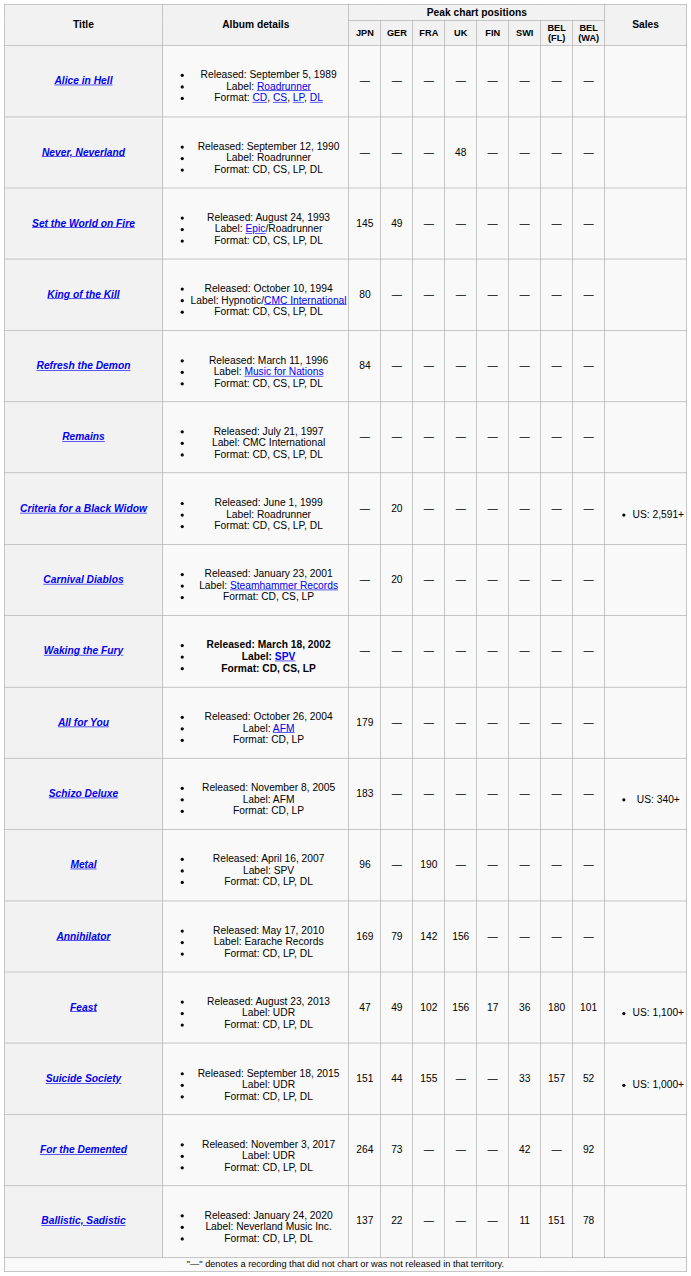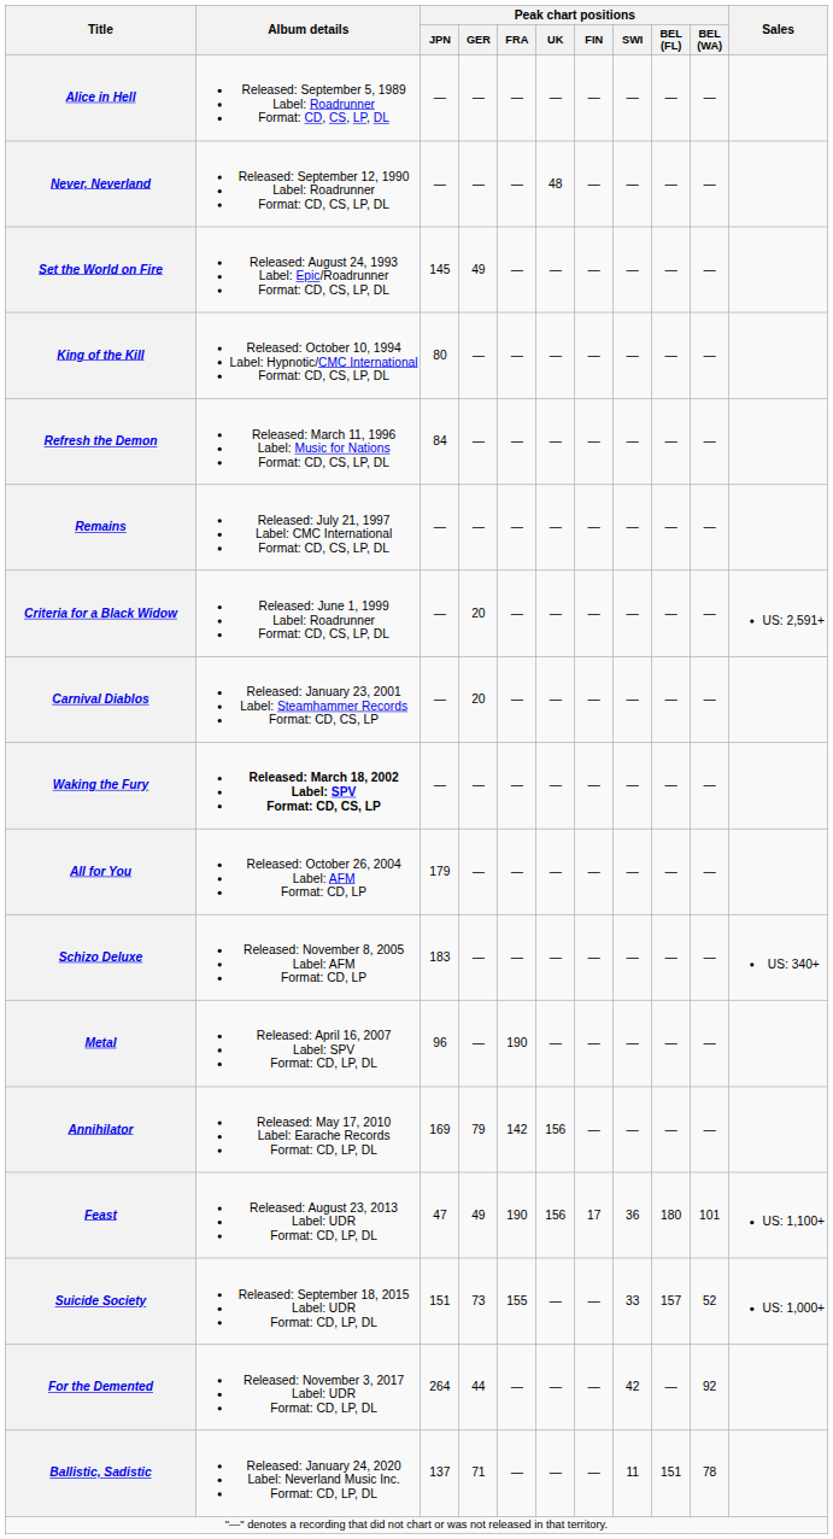 <table class="wikitable plainrowheaders" style="text-align:center;">
 <tr>
 <th scope="col" rowspan="2" style="width:15em;">Title</th>
 <th scope="col" rowspan="2">Album details</th>
 <th scope="col" colspan="8">Peak chart positions</th>
 <th scope="col" rowspan="2">Sales</th>
 </tr>
 <tr>
 <th scope="col" style="width:3em;font-size:90%;">JPN<br></th>
 <th scope="col" style="width:3em;font-size:90%;">GER<br></th>
 <th scope="col" style="width:3em;font-size:90%;">FRA<br></th>
 <th scope="col" style="width:3em;font-size:90%;">UK<br></th>
 <th scope="col" style="width:3em;font-size:90%;">FIN<br></th>
 <th scope="col" style="width:3em;font-size:90%;">SWI<br></th>
 <th scope="col" style="width:3em;font-size:90%;">BEL (FL)<br></th>
 <th scope="col" style="width:3em;font-size:90%;">BEL (WA)<br></th>
 </tr>
 <tr>
 <th scope="row"><em><a href='#'>Alice in Hell</a></em></th>
 <td><br><ul><li>Released: September 5, 1989</li><li>Label: <a href='#'>Roadrunner</a></li><li>Format: <a href='#'>CD</a>, <a href='#'>CS</a>, <a href='#'>LP</a>, <a href='#'>DL</a></li></ul></td>
 <td>—</td>
 <td>—</td>
 <td>—</td>
 <td>—</td>
 <td>—</td>
 <td>—</td>
 <td>—</td>
 <td>—</td>
 <td></td>
 </tr>
 <tr>
 <th scope="row"><em><a href='#'>Never, Neverland</a></em></th>
 <td><br><ul><li>Released: September 12, 1990</li><li>Label: Roadrunner</li><li>Format: CD, CS, LP, DL</li></ul></td>
 <td>—</td>
 <td>—</td>
 <td>—</td>
 <td>48</td>
 <td>—</td>
 <td>—</td>
 <td>—</td>
 <td>—</td>
 <td></td>
 </tr>
 <tr>
 <th scope="row"><em><a href='#'>Set the World on Fire</a></em></th>
 <td><br><ul><li>Released: August 24, 1993</li><li>Label: <a href='#'>Epic</a>/Roadrunner</li><li>Format: CD, CS, LP, DL</li></ul></td>
 <td>145</td>
 <td>49</td>
 <td>—</td>
 <td>—</td>
 <td>—</td>
 <td>—</td>
 <td>—</td>
 <td>—</td>
 <td></td>
 </tr>
 <tr>
 <th scope="row"><em><a href='#'>King of the Kill</a></em></th>
 <td><br><ul><li>Released: October 10, 1994</li><li>Label: Hypnotic/<a href='#'>CMC International</a></li><li>Format: CD, CS, LP, DL</li></ul></td>
 <td>80</td>
 <td>—</td>
 <td>—</td>
 <td>—</td>
 <td>—</td>
 <td>—</td>
 <td>—</td>
 <td>—</td>
 <td></td>
 </tr>
 <tr>
 <th scope="row"><em><a href='#'>Refresh the Demon</a></em></th>
 <td><br><ul><li>Released: March 11, 1996</li><li>Label: <a href='#'>Music for Nations</a></li><li>Format: CD, CS, LP, DL</li></ul></td>
 <td>84</td>
 <td>—</td>
 <td>—</td>
 <td>—</td>
 <td>—</td>
 <td>—</td>
 <td>—</td>
 <td>—</td>
 <td></td>
 </tr>
 <tr>
 <th scope="row"><em><a href='#'>Remains</a></em></th>
 <td><br><ul><li>Released: July 21, 1997</li><li>Label: CMC International</li><li>Format: CD, CS, LP, DL</li></ul></td>
 <td>—</td>
 <td>—</td>
 <td>—</td>
 <td>—</td>
 <td>—</td>
 <td>—</td>
 <td>—</td>
 <td>—</td>
 <td></td>
 </tr>
 <tr>
 <th scope="row"><em><a href='#'>Criteria for a Black Widow</a></em></th>
 <td><br><ul><li>Released: June 1, 1999</li><li>Label: Roadrunner</li><li>Format: CD, CS, LP, DL</li></ul></td>
 <td>—</td>
 <td>20</td>
 <td>—</td>
 <td>—</td>
 <td>—</td>
 <td>—</td>
 <td>—</td>
 <td>—</td>
 <td><br><ul><li>US: 2,591+</li></ul></td>
 </tr>
 <tr>
 <th scope="row"><em><a href='#'>Carnival Diablos</a></em></th>
 <td><br><ul><li>Released: January 23, 2001</li><li>Label: <a href='#'>Steamhammer Records</a></li><li>Format: CD, CS, LP</li></ul></td>
 <td>—</td>
 <td>20</td>
 <td>—</td>
 <td>—</td>
 <td>—</td>
 <td>—</td>
 <td>—</td>
 <td>—</td>
 <td></td>
 </tr>
 <tr>
 <th scope="row"><em><a href='#'>Waking the Fury</a></em></th>
 <td><strong><br><ul><li>Released: March 18, 2002</li><li>Label: <a href='#'>SPV</a></li><li>Format: CD, CS, LP</li></ul></strong></td>
 <td>—</td>
 <td>—</td>
 <td>—</td>
 <td>—</td>
 <td>—</td>
 <td>—</td>
 <td>—</td>
 <td>—</td>
 <td></td>
 </tr>
 <tr>
 <th scope="row"><em><a href='#'>All for You</a></em></th>
 <td><br><ul><li>Released: October 26, 2004</li><li>Label: <a href='#'>AFM</a></li><li>Format: CD, LP</li></ul></td>
 <td>179</td>
 <td>—</td>
 <td>—</td>
 <td>—</td>
 <td>—</td>
 <td>—</td>
 <td>—</td>
 <td>—</td>
 <td></td>
 </tr>
 <tr>
 <th scope="row"><em><a href='#'>Schizo Deluxe</a></em></th>
 <td><br><ul><li>Released: November 8, 2005</li><li>Label: AFM</li><li>Format: CD, LP</li></ul></td>
 <td>183</td>
 <td>—</td>
 <td>—</td>
 <td>—</td>
 <td>—</td>
 <td>—</td>
 <td>—</td>
 <td>—</td>
 <td><br><ul><li>US: 340+</li></ul></td>
 </tr>
 <tr>
 <th scope="row"><em><a href='#'>Metal</a></em></th>
 <td><br><ul><li>Released: April 16, 2007</li><li>Label: SPV</li><li>Format: CD, LP, DL</li></ul></td>
 <td>96</td>
 <td>—</td>
 <td>190</td>
 <td>—</td>
 <td>—</td>
 <td>—</td>
 <td>—</td>
 <td>—</td>
 <td></td>
 </tr>
 <tr>
 <th scope="row"><em><a href='#'>Annihilator</a></em></th>
 <td><br><ul><li>Released: May 17, 2010</li><li>Label: Earache Records</li><li>Format: CD, LP, DL</li></ul></td>
 <td>169</td>
 <td>79</td>
 <td>142</td>
 <td>156</td>
 <td>—</td>
 <td>—</td>
 <td>—</td>
 <td>—</td>
 <td></td>
 </tr>
 <tr>
 <th scope="row"><em><a href='#'>Feast</a></em></th>
 <td><br><ul><li>Released: August 23, 2013</li><li>Label: UDR</li><li>Format: CD, LP, DL</li></ul></td>
 <td>47</td>
 <td>49</td>
-<td>102</td>
+<td>190</td>
 <td>156</td>
 <td>17</td>
 <td>36</td>
 <td>180</td>
 <td>101</td>
 <td><br><ul><li>US: 1,100+</li></ul></td>
 </tr>
 <tr>
 <th scope="row"><em><a href='#'>Suicide Society</a></em></th>
 <td><br><ul><li>Released: September 18, 2015</li><li>Label: UDR</li><li>Format: CD, LP, DL</li></ul></td>
 <td>151</td>
-<td>44</td>
+<td>73</td>
 <td>155</td>
 <td>—</td>
 <td>—</td>
 <td>33</td>
 <td>157</td>
 <td>52</td>
 <td><br><ul><li>US: 1,000+</li></ul></td>
 </tr>
 <tr>
 <th scope="row"><em><a href='#'>For the Demented</a></em></th>
 <td><br><ul><li>Released: November 3, 2017</li><li>Label: UDR</li><li>Format: CD, LP, DL</li></ul></td>
 <td>264</td>
-<td>73</td>
+<td>44</td>
 <td>—</td>
 <td>—</td>
 <td>—</td>
 <td>42</td>
 <td>—</td>
 <td>92</td>
 <td></td>
 </tr>
 <tr>
 <th scope="row"><em><a href='#'>Ballistic, Sadistic</a></em></th>
 <td><br><ul><li>Released: January 24, 2020</li><li>Label: Neverland Music Inc.</li><li>Format: CD, LP, DL</li></ul></td>
 <td>137</td>
-<td>22</td>
+<td>71</td>
 <td>—</td>
 <td>—</td>
 <td>—</td>
 <td>11</td>
 <td>151</td>
 <td>78</td>
 <td></td>
 </tr>
 <tr>
 <td colspan="20" style="font-size:90%">"—" denotes a recording that did not chart or was not released in that territory.</td>
 </tr>
 </table>
